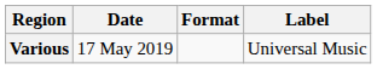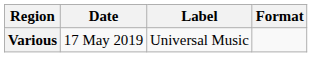 <table class="wikitable plainrowheaders">
 <tr>
 <th>Region</th>
 <th>Date</th>
+<th scope="col">Label</th>
 <th scope="col">Format</th>
-<th scope="col">Label</th>
 </tr>
 <tr>
 <th scope="row">Various</th>
 <td>17 May 2019</td>
+<td>Universal Music</td>
 <td></td>
-<td>Universal Music</td>
 </tr>
 </table>
